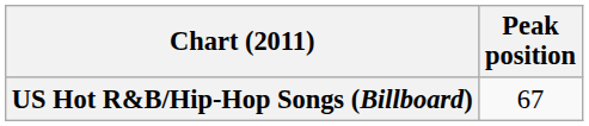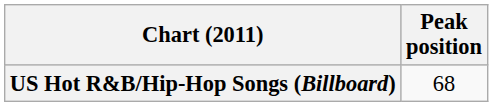 <table class="wikitable sortable plainrowheaders" style="text-align:center">
 <tr>
 <th scope="col">Chart (2011)</th>
 <th scope="col">Peak<br>position</th>
 </tr>
 <tr>
 <th scope="row">US Hot R&B/Hip-Hop Songs (<em>Billboard</em>)</th>
-<td style="text-align:center;">67</td>
+<td style="text-align:center;">68</td>
 </tr>
 </table>
